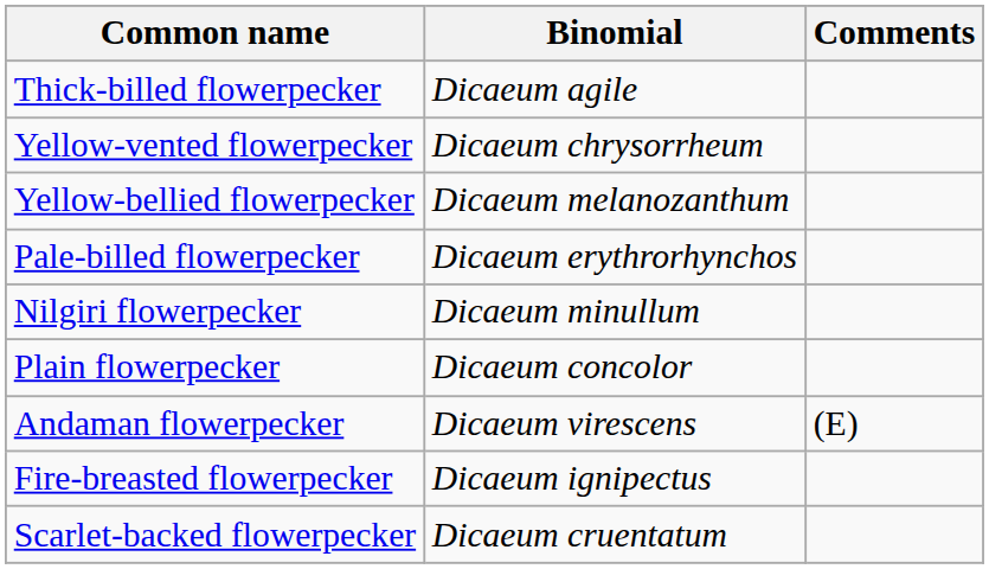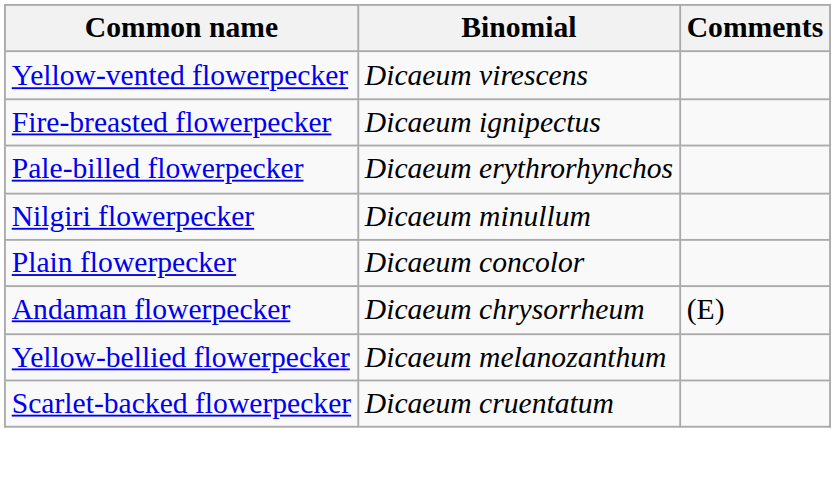 <table class="wikitable">
 <tr>
 <th>Common name</th>
 <th>Binomial</th>
 <th>Comments</th>
 </tr>
 <tr>
-<td><a href='#'>Thick-billed flowerpecker</a></td>
-<td><em>Dicaeum agile</em></td>
+<td><a href='#'>Yellow-vented flowerpecker</a></td>
+<td><em>Dicaeum virescens</em></td>
 <td></td>
 </tr>
 <tr>
-<td><a href='#'>Yellow-vented flowerpecker</a></td>
-<td><em>Dicaeum chrysorrheum</em></td>
-<td></td>
-</tr>
-<tr>
-<td><a href='#'>Yellow-bellied flowerpecker</a></td>
-<td><em>Dicaeum melanozanthum</em></td>
+<td><a href='#'>Fire-breasted flowerpecker</a></td>
+<td><em>Dicaeum ignipectus</em></td>
 <td></td>
 </tr>
 <tr>
 <td><a href='#'>Pale-billed flowerpecker</a></td>
 <td><em>Dicaeum erythrorhynchos</em></td>
 <td></td>
 </tr>
 <tr>
 <td><a href='#'>Nilgiri flowerpecker</a></td>
 <td><em>Dicaeum minullum</em></td>
 <td></td>
 </tr>
 <tr>
 <td><a href='#'>Plain flowerpecker</a></td>
 <td><em>Dicaeum concolor</em></td>
 <td></td>
 </tr>
 <tr>
 <td><a href='#'>Andaman flowerpecker</a></td>
-<td><em>Dicaeum virescens</em></td>
+<td><em>Dicaeum chrysorrheum</em></td>
 <td>(E)</td>
 </tr>
 <tr>
-<td><a href='#'>Fire-breasted flowerpecker</a></td>
-<td><em>Dicaeum ignipectus</em></td>
+<td><a href='#'>Yellow-bellied flowerpecker</a></td>
+<td><em>Dicaeum melanozanthum</em></td>
 <td></td>
 </tr>
 <tr>
 <td><a href='#'>Scarlet-backed flowerpecker</a></td>
 <td><em>Dicaeum cruentatum</em></td>
 <td></td>
 </tr>
 </table>
